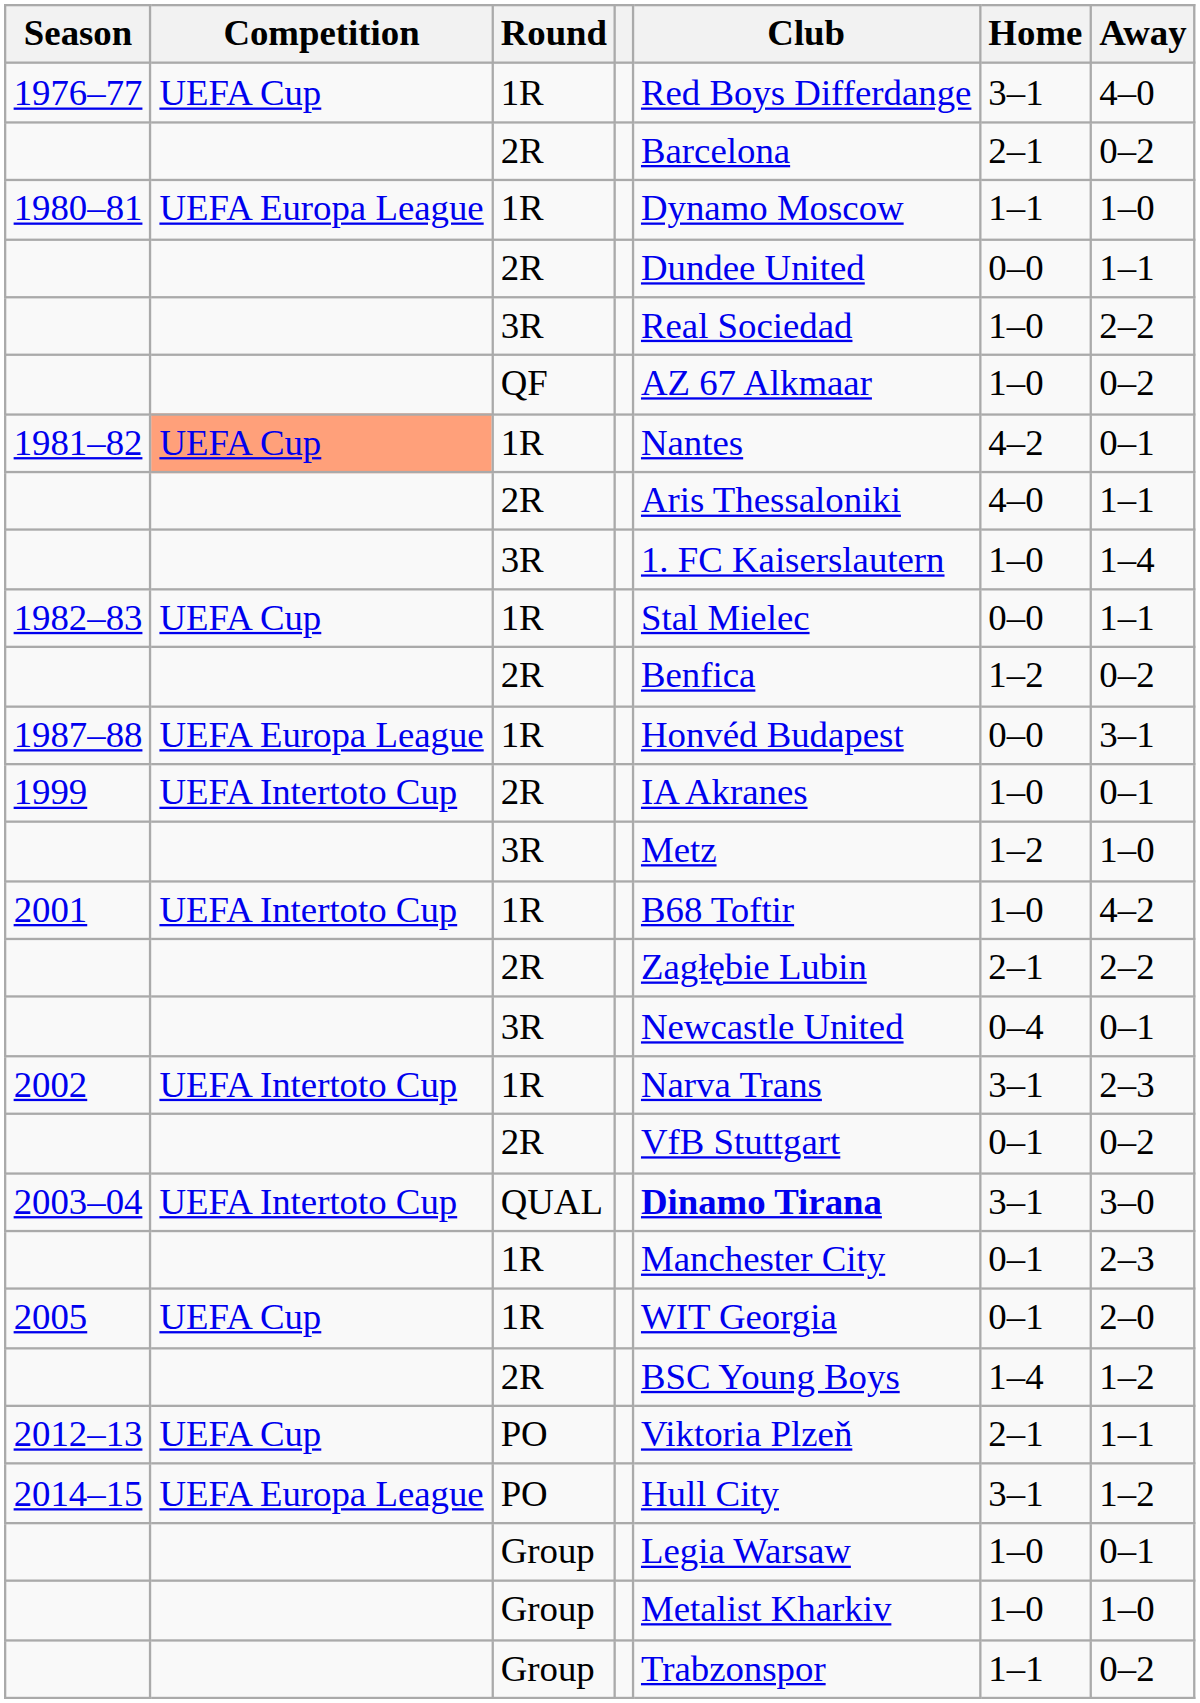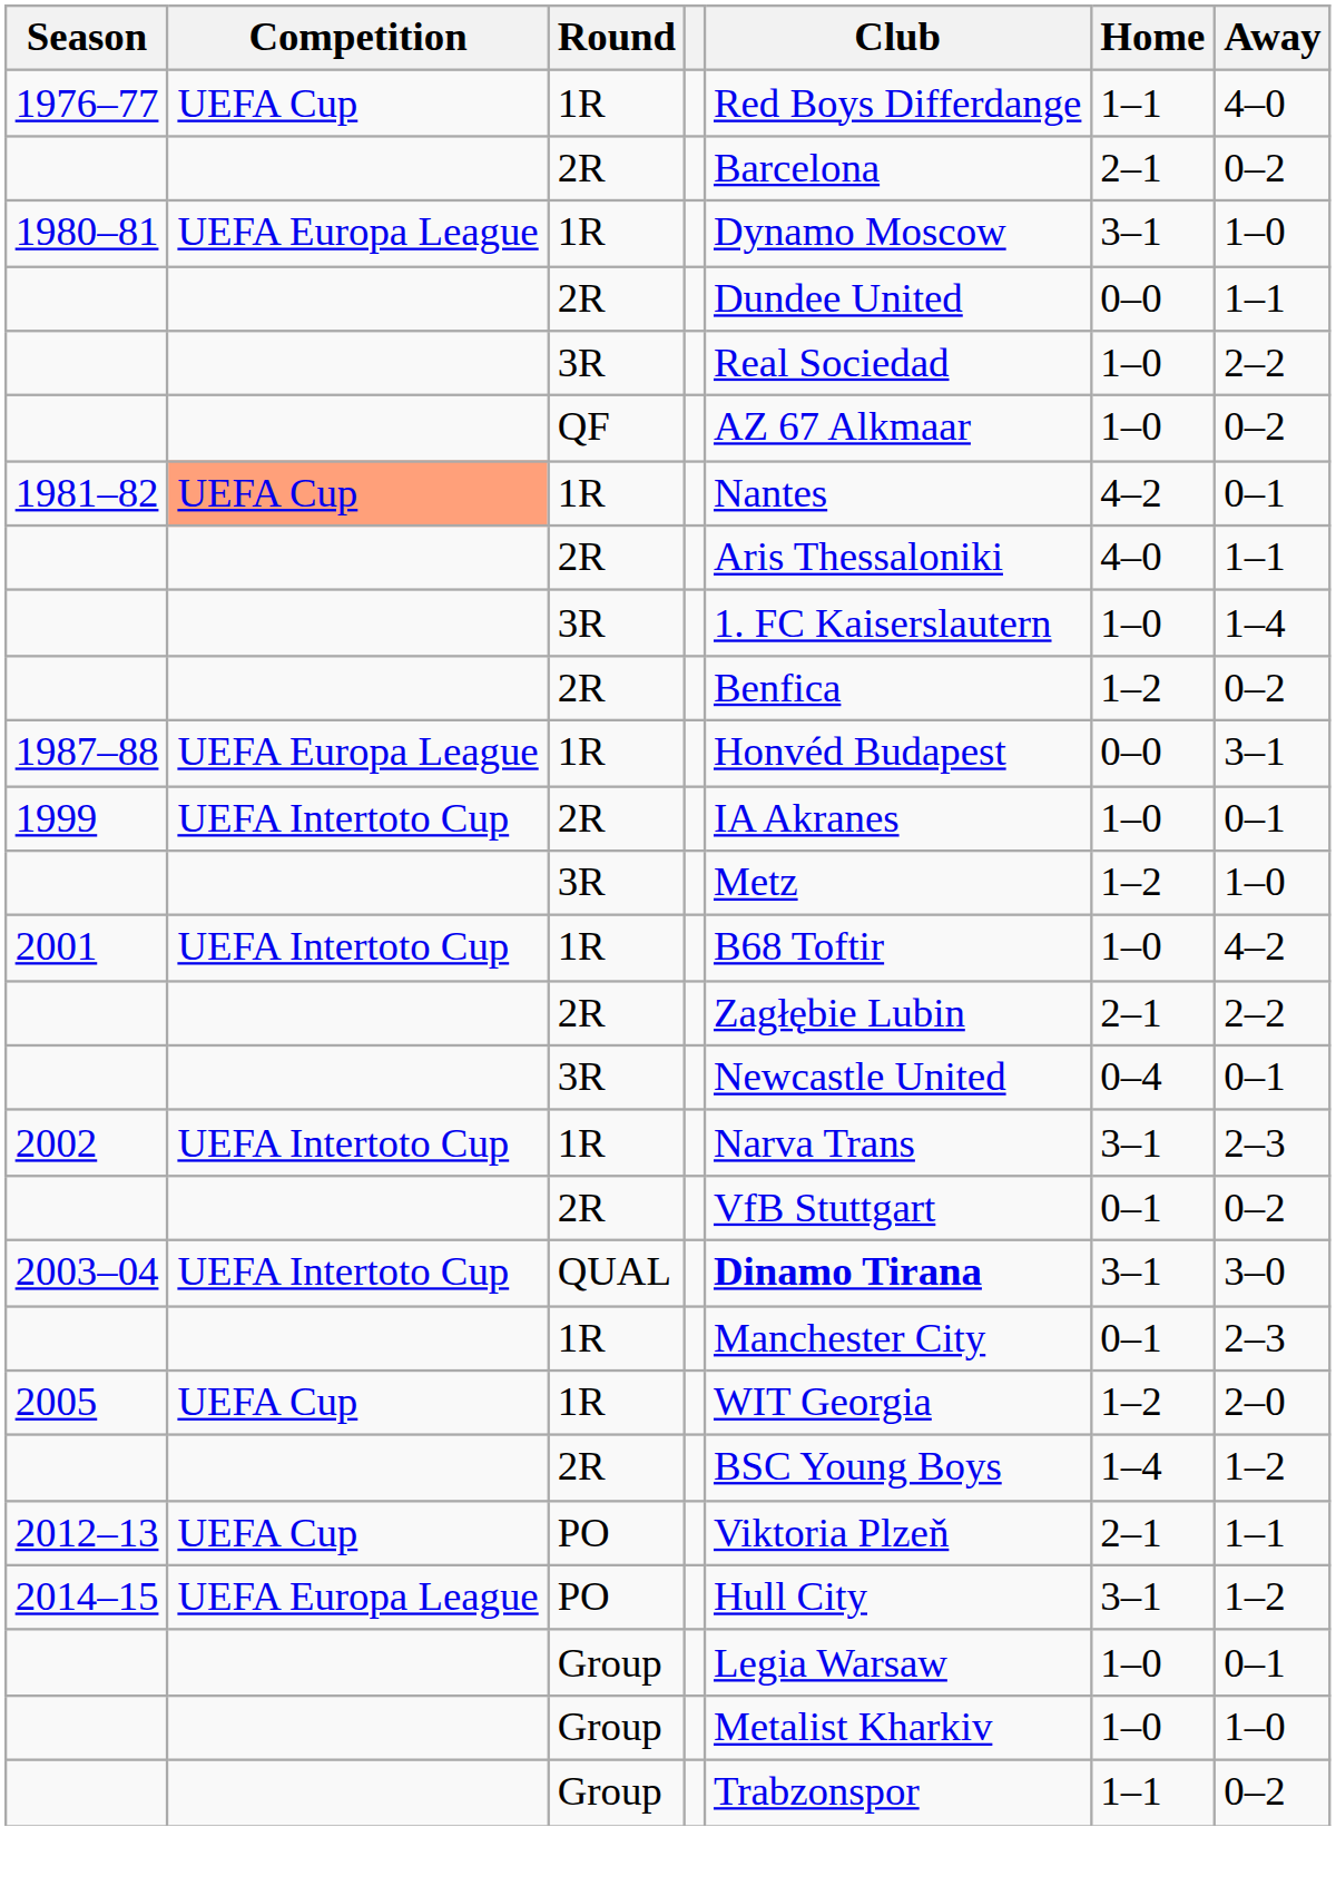 <table class="wikitable">
 <tr>
 <th>Season</th>
 <th>Competition</th>
 <th>Round</th>
 <th></th>
 <th>Club</th>
 <th>Home</th>
 <th>Away</th>
 </tr>
 <tr>
 <td><a href='#'>1976–77</a></td>
 <td><a href='#'>UEFA Cup</a></td>
 <td>1R</td>
 <td></td>
 <td><a href='#'>Red Boys Differdange</a></td>
-<td>3–1</td>
+<td>1–1</td>
 <td>4–0</td>
 </tr>
 <tr>
 <td></td>
 <td></td>
 <td>2R</td>
 <td></td>
 <td><a href='#'>Barcelona</a></td>
 <td>2–1</td>
 <td>0–2</td>
 </tr>
 <tr>
 <td><a href='#'>1980–81</a></td>
 <td><a href='#'>UEFA Europa League</a></td>
 <td>1R</td>
 <td></td>
 <td><a href='#'>Dynamo Moscow</a></td>
-<td>1–1</td>
+<td>3–1</td>
 <td>1–0</td>
 </tr>
 <tr>
 <td></td>
 <td></td>
 <td>2R</td>
 <td></td>
 <td><a href='#'>Dundee United</a></td>
 <td>0–0</td>
 <td>1–1</td>
 </tr>
 <tr>
 <td></td>
 <td></td>
 <td>3R</td>
 <td></td>
 <td><a href='#'>Real Sociedad</a></td>
 <td>1–0</td>
 <td>2–2</td>
 </tr>
 <tr>
 <td></td>
 <td></td>
 <td>QF</td>
 <td></td>
 <td><a href='#'>AZ 67 Alkmaar</a></td>
 <td>1–0</td>
 <td>0–2</td>
 </tr>
 <tr>
 <td><a href='#'>1981–82</a></td>
 <td style="background: lightsalmon;"><a href='#'>UEFA Cup</a></td>
 <td>1R</td>
 <td></td>
 <td><a href='#'>Nantes</a></td>
 <td>4–2</td>
 <td>0–1</td>
 </tr>
 <tr>
 <td></td>
 <td></td>
 <td>2R</td>
 <td></td>
 <td><a href='#'>Aris Thessaloniki</a></td>
 <td>4–0</td>
 <td>1–1</td>
 </tr>
 <tr>
 <td></td>
 <td></td>
 <td>3R</td>
 <td></td>
 <td><a href='#'>1. FC Kaiserslautern</a></td>
 <td>1–0</td>
 <td>1–4</td>
-</tr>
-<tr>
-<td><a href='#'>1982–83</a></td>
-<td><a href='#'>UEFA Cup</a></td>
-<td>1R</td>
-<td></td>
-<td><a href='#'>Stal Mielec</a></td>
-<td>0–0</td>
-<td>1–1</td>
 </tr>
 <tr>
 <td></td>
 <td></td>
 <td>2R</td>
 <td></td>
 <td><a href='#'>Benfica</a></td>
 <td>1–2</td>
 <td>0–2</td>
 </tr>
 <tr>
 <td><a href='#'>1987–88</a></td>
 <td><a href='#'>UEFA Europa League</a></td>
 <td>1R</td>
 <td></td>
 <td><a href='#'>Honvéd Budapest</a></td>
 <td>0–0</td>
 <td>3–1</td>
 </tr>
 <tr>
 <td><a href='#'>1999</a></td>
 <td><a href='#'>UEFA Intertoto Cup</a></td>
 <td>2R</td>
 <td></td>
 <td><a href='#'>IA Akranes</a></td>
 <td>1–0</td>
 <td>0–1</td>
 </tr>
 <tr>
 <td></td>
 <td></td>
 <td>3R</td>
 <td></td>
 <td><a href='#'>Metz</a></td>
 <td>1–2</td>
 <td>1–0</td>
 </tr>
 <tr>
 <td><a href='#'>2001</a></td>
 <td><a href='#'>UEFA Intertoto Cup</a></td>
 <td>1R</td>
 <td></td>
 <td><a href='#'>B68 Toftir</a></td>
 <td>1–0</td>
 <td>4–2</td>
 </tr>
 <tr>
 <td></td>
 <td></td>
 <td>2R</td>
 <td></td>
 <td><a href='#'>Zagłębie Lubin</a></td>
 <td>2–1</td>
 <td>2–2</td>
 </tr>
 <tr>
 <td></td>
 <td></td>
 <td>3R</td>
 <td></td>
 <td><a href='#'>Newcastle United</a></td>
 <td>0–4</td>
 <td>0–1</td>
 </tr>
 <tr>
 <td><a href='#'>2002</a></td>
 <td><a href='#'>UEFA Intertoto Cup</a></td>
 <td>1R</td>
 <td></td>
 <td><a href='#'>Narva Trans</a></td>
 <td>3–1</td>
 <td>2–3</td>
 </tr>
 <tr>
 <td></td>
 <td></td>
 <td>2R</td>
 <td></td>
 <td><a href='#'>VfB Stuttgart</a></td>
 <td>0–1</td>
 <td>0–2</td>
 </tr>
 <tr>
 <td><a href='#'>2003–04</a></td>
 <td><a href='#'>UEFA Intertoto Cup</a></td>
 <td>QUAL</td>
 <td></td>
 <td><strong><a href='#'>Dinamo Tirana</a></strong></td>
 <td>3–1</td>
 <td>3–0</td>
 </tr>
 <tr>
 <td></td>
 <td></td>
 <td>1R</td>
 <td></td>
 <td><a href='#'>Manchester City</a></td>
 <td>0–1</td>
 <td>2–3</td>
 </tr>
 <tr>
 <td><a href='#'>2005</a></td>
 <td><a href='#'>UEFA Cup</a></td>
 <td>1R</td>
 <td></td>
 <td><a href='#'>WIT Georgia</a></td>
-<td>0–1</td>
+<td>1–2</td>
 <td>2–0</td>
 </tr>
 <tr>
 <td></td>
 <td></td>
 <td>2R</td>
 <td></td>
 <td><a href='#'>BSC Young Boys</a></td>
 <td>1–4</td>
 <td>1–2</td>
 </tr>
 <tr>
 <td><a href='#'>2012–13</a></td>
 <td><a href='#'>UEFA Cup</a></td>
 <td>PO</td>
 <td></td>
 <td><a href='#'>Viktoria Plzeň</a></td>
 <td>2–1</td>
 <td>1–1</td>
 </tr>
 <tr>
 <td><a href='#'>2014–15</a></td>
 <td><a href='#'>UEFA Europa League</a></td>
 <td>PO</td>
 <td></td>
 <td><a href='#'>Hull City</a></td>
 <td>3–1</td>
 <td>1–2</td>
 </tr>
 <tr>
 <td></td>
 <td></td>
 <td>Group</td>
 <td></td>
 <td><a href='#'>Legia Warsaw</a></td>
 <td>1–0</td>
 <td>0–1</td>
 </tr>
 <tr>
 <td></td>
 <td></td>
 <td>Group</td>
 <td></td>
 <td><a href='#'>Metalist Kharkiv</a></td>
 <td>1–0</td>
 <td>1–0</td>
 </tr>
 <tr>
 <td></td>
 <td></td>
 <td>Group</td>
 <td></td>
 <td><a href='#'>Trabzonspor</a></td>
 <td>1–1</td>
 <td>0–2</td>
 </tr>
 </table>
